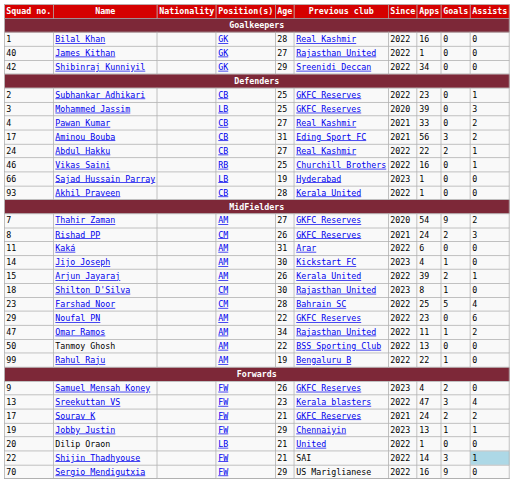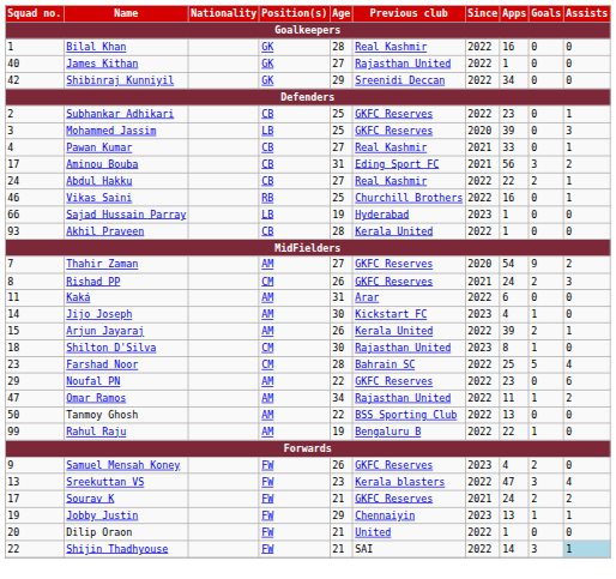 <table class="wikitable" style="text-align:left; font-size:90%;">
 <tr>
 <th style="background:#d50000; color:white; text-align:center;">Squad no.</th>
 <th style="background:#d50000; color:white; text-align:center;">Name</th>
 <th style="background:#d50000; color:white; text-align:center;">Nationality</th>
 <th style="background:#d50000; color:white; text-align:center;">Position(s)</th>
 <th style="background:#d50000; color:white; text-align:center;">Age</th>
 <th style="background:#d50000; color:white; text-align:center;">Previous club</th>
 <th style="background:#d50000; color:white; text-align:center;">Since</th>
 <th style="background:#d50000; color:white; text-align:center;">Apps</th>
 <th style="background:#d50000; color:white; text-align:center;">Goals</th>
 <th style="background:#d50000; color:white; text-align:center;">Assists</th>
 </tr>
 <tr>
 <th colspan="10" style="background:#7D2838; color:white; text-align:center"><strong>Goalkeepers</strong></th>
 </tr>
 <tr>
 <td>1</td>
 <td><a href='#'>Bilal Khan</a></td>
 <td></td>
 <td><a href='#'>GK</a></td>
 <td>28</td>
 <td> <a href='#'>Real Kashmir</a></td>
 <td>2022</td>
 <td>16</td>
 <td>0</td>
 <td>0</td>
 </tr>
 <tr>
 <td>40</td>
 <td><a href='#'>James Kithan</a></td>
 <td></td>
 <td><a href='#'>GK</a></td>
 <td>27</td>
 <td> <a href='#'>Rajasthan United</a></td>
 <td>2022</td>
 <td>1</td>
 <td>0</td>
 <td>0</td>
 </tr>
 <tr>
 <td>42</td>
 <td><a href='#'>Shibinraj Kunniyil</a></td>
 <td></td>
 <td><a href='#'>GK</a></td>
 <td>29</td>
 <td> <a href='#'>Sreenidi Deccan</a></td>
 <td>2022</td>
 <td>34</td>
 <td>0</td>
 <td>0</td>
 </tr>
 <tr>
 <th colspan="10" style="background:#7D2838; color:white; text-align:center"><strong>Defenders</strong></th>
 </tr>
 <tr>
 <td>2</td>
 <td><a href='#'>Subhankar Adhikari</a></td>
 <td></td>
 <td><a href='#'>CB</a></td>
 <td>25</td>
 <td> <a href='#'>GKFC Reserves</a></td>
 <td>2022</td>
 <td>23</td>
 <td>0</td>
 <td>1</td>
 </tr>
 <tr>
 <td>3</td>
 <td><a href='#'>Mohammed Jassim</a></td>
 <td></td>
 <td><a href='#'>LB</a></td>
 <td>25</td>
 <td> <a href='#'>GKFC Reserves</a></td>
 <td>2020</td>
 <td>39</td>
 <td>0</td>
 <td>3</td>
 </tr>
 <tr>
 <td>4</td>
 <td><a href='#'>Pawan Kumar</a></td>
 <td></td>
 <td><a href='#'>CB</a></td>
 <td>27</td>
 <td> <a href='#'>Real Kashmir</a></td>
 <td>2021</td>
 <td>33</td>
 <td>0</td>
-<td>2</td>
+<td>1</td>
 </tr>
 <tr>
 <td>17</td>
 <td><a href='#'>Aminou Bouba</a></td>
 <td></td>
 <td><a href='#'>CB</a></td>
 <td>31</td>
 <td> <a href='#'>Eding Sport FC</a></td>
 <td>2021</td>
 <td>56</td>
 <td>3</td>
 <td>2</td>
 </tr>
 <tr>
 <td>24</td>
 <td><a href='#'>Abdul Hakku</a></td>
 <td></td>
 <td><a href='#'>CB</a></td>
 <td>27</td>
 <td> <a href='#'>Real Kashmir</a></td>
 <td>2022</td>
 <td>22</td>
 <td>2</td>
 <td>1</td>
 </tr>
 <tr>
 <td>46</td>
 <td><a href='#'>Vikas Saini</a></td>
 <td></td>
 <td><a href='#'>RB</a></td>
 <td>25</td>
 <td> <a href='#'>Churchill Brothers</a></td>
 <td>2022</td>
 <td>16</td>
 <td>0</td>
 <td>1</td>
 </tr>
 <tr>
 <td>66</td>
 <td><a href='#'>Sajad Hussain Parray</a></td>
 <td></td>
 <td><a href='#'>LB</a></td>
 <td>19</td>
 <td> <a href='#'>Hyderabad</a></td>
 <td>2023</td>
 <td>1</td>
 <td>0</td>
 <td>0</td>
 </tr>
 <tr>
 <td>93</td>
 <td><a href='#'>Akhil Praveen</a></td>
 <td></td>
 <td><a href='#'>CB</a></td>
 <td>28</td>
 <td> <a href='#'>Kerala United</a></td>
 <td>2022</td>
 <td>1</td>
 <td>0</td>
 <td>0</td>
 </tr>
 <tr>
 <th colspan="10" style="background:#7D2838; color:white; text-align:center"><strong>MidFielders</strong></th>
 </tr>
 <tr>
 <td>7</td>
 <td><a href='#'>Thahir Zaman</a></td>
 <td></td>
 <td><a href='#'>AM</a></td>
 <td>27</td>
 <td> <a href='#'>GKFC Reserves</a></td>
 <td>2020</td>
 <td>54</td>
 <td>9</td>
 <td>2</td>
 </tr>
 <tr>
 <td>8</td>
 <td><a href='#'>Rishad PP</a></td>
 <td></td>
 <td><a href='#'>CM</a></td>
 <td>26</td>
 <td> <a href='#'>GKFC Reserves</a></td>
 <td>2021</td>
 <td>24</td>
 <td>2</td>
 <td>3</td>
 </tr>
 <tr>
 <td>11</td>
 <td><a href='#'>Kaká</a></td>
 <td></td>
 <td><a href='#'>AM</a></td>
 <td>31</td>
 <td> <a href='#'>Arar</a></td>
 <td>2022</td>
 <td>6</td>
 <td>0</td>
 <td>0</td>
 </tr>
 <tr>
 <td>14</td>
 <td><a href='#'>Jijo Joseph</a></td>
 <td></td>
 <td><a href='#'>AM</a></td>
 <td>30</td>
 <td> <a href='#'>Kickstart FC</a></td>
 <td>2023</td>
 <td>4</td>
 <td>1</td>
 <td>0</td>
 </tr>
 <tr>
 <td>15</td>
 <td><a href='#'>Arjun Jayaraj</a></td>
 <td></td>
 <td><a href='#'>AM</a></td>
 <td>26</td>
 <td> <a href='#'>Kerala United</a></td>
 <td>2022</td>
 <td>39</td>
 <td>2</td>
 <td>1</td>
 </tr>
 <tr>
 <td>18</td>
 <td><a href='#'>Shilton D'Silva</a></td>
 <td></td>
 <td><a href='#'>CM</a></td>
 <td>30</td>
 <td> <a href='#'>Rajasthan United</a></td>
 <td>2023</td>
 <td>8</td>
 <td>1</td>
 <td>0</td>
 </tr>
 <tr>
 <td>23</td>
 <td><a href='#'>Farshad Noor</a></td>
 <td></td>
 <td><a href='#'>CM</a></td>
 <td>28</td>
 <td> <a href='#'>Bahrain SC</a></td>
 <td>2022</td>
 <td>25</td>
 <td>5</td>
 <td>4</td>
 </tr>
 <tr>
 <td>29</td>
 <td><a href='#'>Noufal PN</a></td>
 <td></td>
 <td><a href='#'>AM</a></td>
 <td>22</td>
 <td> <a href='#'>GKFC Reserves</a></td>
 <td>2022</td>
 <td>23</td>
 <td>0</td>
 <td>6</td>
 </tr>
 <tr>
 <td>47</td>
 <td><a href='#'>Omar Ramos</a></td>
 <td></td>
 <td><a href='#'>AM</a></td>
 <td>34</td>
 <td> <a href='#'>Rajasthan United</a></td>
 <td>2022</td>
 <td>11</td>
 <td>1</td>
 <td>2</td>
 </tr>
 <tr>
 <td>50</td>
 <td>Tanmoy Ghosh</td>
 <td></td>
 <td><a href='#'>AM</a></td>
 <td>22</td>
 <td> <a href='#'>BSS Sporting Club</a></td>
 <td>2022</td>
 <td>13</td>
 <td>0</td>
 <td>0</td>
 </tr>
 <tr>
 <td>99</td>
 <td><a href='#'>Rahul Raju</a></td>
 <td></td>
 <td><a href='#'>AM</a></td>
 <td>19</td>
 <td> <a href='#'>Bengaluru B</a></td>
 <td>2022</td>
 <td>22</td>
 <td>1</td>
 <td>0</td>
 </tr>
 <tr>
 <th colspan="10" style="background:#7D2838; color:white; text-align:center"><strong>Forwards</strong></th>
 </tr>
 <tr>
 <td>9</td>
 <td><a href='#'>Samuel Mensah Koney</a></td>
 <td></td>
 <td><a href='#'>FW</a></td>
 <td>26</td>
 <td> <a href='#'>GKFC Reserves</a></td>
 <td>2023</td>
 <td>4</td>
 <td>2</td>
 <td>0</td>
 </tr>
 <tr>
 <td>13</td>
 <td><a href='#'>Sreekuttan VS</a></td>
 <td></td>
 <td><a href='#'>FW</a></td>
 <td>23</td>
 <td> <a href='#'>Kerala blasters</a></td>
 <td>2022</td>
 <td>47</td>
 <td>3</td>
 <td>4</td>
 </tr>
 <tr>
 <td>17</td>
 <td><a href='#'>Sourav K</a></td>
 <td></td>
 <td><a href='#'>FW</a></td>
 <td>21</td>
 <td> <a href='#'>GKFC Reserves</a></td>
 <td>2021</td>
 <td>24</td>
 <td>2</td>
 <td>2</td>
 </tr>
 <tr>
 <td>19</td>
 <td><a href='#'>Jobby Justin</a></td>
 <td></td>
 <td><a href='#'>FW</a></td>
 <td>29</td>
 <td> <a href='#'>Chennaiyin</a></td>
 <td>2023</td>
 <td>13</td>
 <td>1</td>
 <td>1</td>
 </tr>
 <tr>
 <td>20</td>
 <td>Dilip Oraon</td>
 <td></td>
-<td><a href='#'>LB</a></td>
+<td><a href='#'>FW</a></td>
 <td>21</td>
 <td> <a href='#'>United</a></td>
 <td>2022</td>
 <td>1</td>
 <td>0</td>
 <td>0</td>
 </tr>
 <tr>
 <td>22</td>
 <td><a href='#'>Shijin Thadhyouse</a></td>
 <td></td>
 <td><a href='#'>FW</a></td>
 <td>21</td>
 <td> SAI</td>
 <td>2022</td>
 <td>14</td>
 <td>3</td>
 <td style="background: lightblue;">1</td>
 </tr>
 <tr>
-<td>70</td>
-<td><a href='#'>Sergio Mendigutxia</a></td>
-<td></td>
-<td><a href='#'>FW</a></td>
-<td>29</td>
-<td> US Mariglianese</td>
-<td>2022</td>
-<td>16</td>
-<td>9</td>
-<td>0</td>
-</tr>
-<tr>
 </tr>
 </table>
